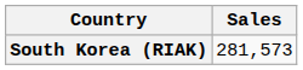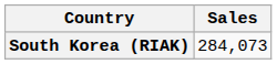 <table class="wikitable plainrowheaders" style="text-align:center">
 <tr>
 <th scope="col">Country</th>
 <th scope="col">Sales</th>
 </tr>
 <tr>
 <th scope="row">South Korea (RIAK)</th>
-<td>281,573</td>
+<td>284,073</td>
 </tr>
 </table>
